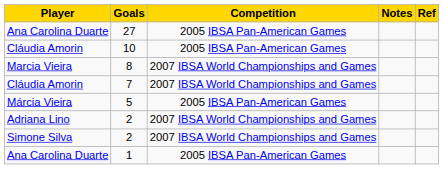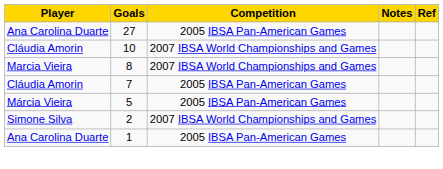 <table class="wikitable">
 <tr style="text-align:center; background:gold;">
 <td><strong>Player</strong></td>
 <td><strong>Goals</strong></td>
 <td><strong>Competition</strong></td>
 <td><strong>Notes</strong></td>
 <td><strong>Ref</strong></td>
 </tr>
 <tr style="text-align:center;">
 <td align="left"><a href='#'>Ana Carolina Duarte</a></td>
 <td>27</td>
 <td>2005 <a href='#'>IBSA Pan-American Games</a></td>
 <td></td>
 <td></td>
 </tr>
 <tr style="text-align:center;">
 <td align="left"><a href='#'>Cláudia Amorin</a></td>
 <td>10</td>
-<td>2005 <a href='#'>IBSA Pan-American Games</a></td>
+<td>2007 <a href='#'>IBSA World Championships and Games</a></td>
 <td></td>
 <td></td>
 </tr>
 <tr style="text-align:center;">
 <td align="left"><a href='#'>Marcia Vieira</a></td>
 <td>8</td>
 <td>2007 <a href='#'>IBSA World Championships and Games</a></td>
 <td></td>
 <td></td>
 </tr>
 <tr style="text-align:center;">
 <td align="left"><a href='#'>Cláudia Amorin</a></td>
 <td>7</td>
-<td>2007 <a href='#'>IBSA World Championships and Games</a></td>
+<td>2005 <a href='#'>IBSA Pan-American Games</a></td>
 <td></td>
 <td></td>
 </tr>
 <tr style="text-align:center;">
 <td align="left"><a href='#'>Márcia Vieira</a></td>
 <td>5</td>
 <td>2005 <a href='#'>IBSA Pan-American Games</a></td>
-<td></td>
-<td></td>
-</tr>
-<tr style="text-align:center;">
-<td align="left"><a href='#'>Adriana Lino</a></td>
-<td>2</td>
-<td>2007 <a href='#'>IBSA World Championships and Games</a></td>
 <td></td>
 <td></td>
 </tr>
 <tr style="text-align:center;">
 <td align="left"><a href='#'>Simone Silva</a></td>
 <td>2</td>
 <td>2007 <a href='#'>IBSA World Championships and Games</a></td>
 <td></td>
 <td></td>
 </tr>
 <tr style="text-align:center;">
 <td align="left"><a href='#'>Ana Carolina Duarte</a></td>
 <td>1</td>
 <td>2005 <a href='#'>IBSA Pan-American Games</a></td>
 <td></td>
 <td></td>
 </tr>
 </table>
